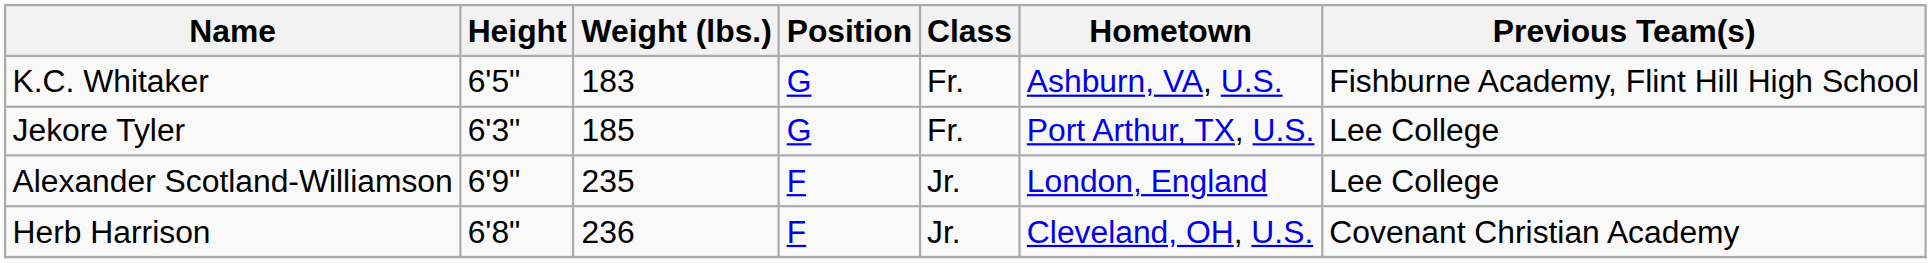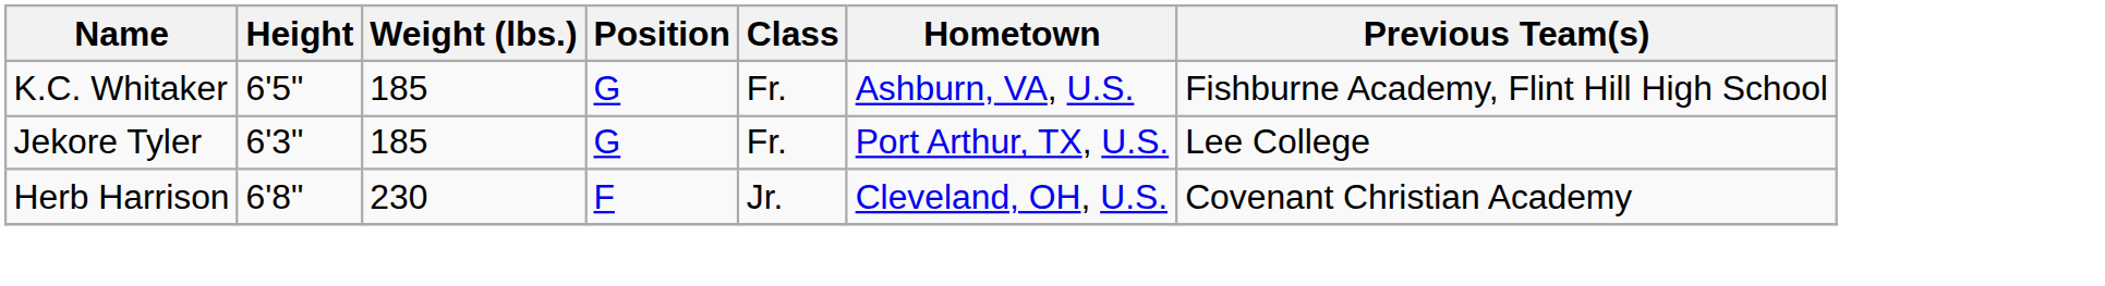 <table class="wikitable" style="font-size: 90%">
 <tr>
 <th>Name</th>
 <th>Height</th>
 <th>Weight (lbs.)</th>
 <th>Position</th>
 <th>Class</th>
 <th>Hometown</th>
 <th>Previous Team(s)</th>
 </tr>
 <tr>
 <td>K.C. Whitaker</td>
 <td>6'5"</td>
-<td>183</td>
+<td>185</td>
 <td><a href='#'>G</a></td>
 <td>Fr.</td>
 <td><a href='#'>Ashburn, VA</a>, <a href='#'>U.S.</a></td>
 <td>Fishburne Academy, Flint Hill High School</td>
 </tr>
 <tr>
 <td>Jekore Tyler</td>
 <td>6'3"</td>
 <td>185</td>
 <td><a href='#'>G</a></td>
 <td>Fr.</td>
 <td><a href='#'>Port Arthur, TX</a>, <a href='#'>U.S.</a></td>
 <td>Lee College</td>
 </tr>
 <tr>
-<td>Alexander Scotland-Williamson</td>
-<td>6'9"</td>
-<td>235</td>
-<td><a href='#'>F</a></td>
-<td>Jr.</td>
-<td><a href='#'>London, England</a></td>
-<td>Lee College</td>
-</tr>
-<tr>
 <td>Herb Harrison</td>
 <td>6'8"</td>
-<td>236</td>
+<td>230</td>
 <td><a href='#'>F</a></td>
 <td>Jr.</td>
 <td><a href='#'>Cleveland, OH</a>, <a href='#'>U.S.</a></td>
 <td>Covenant Christian Academy</td>
 </tr>
 <tr>
 </tr>
 </table>
